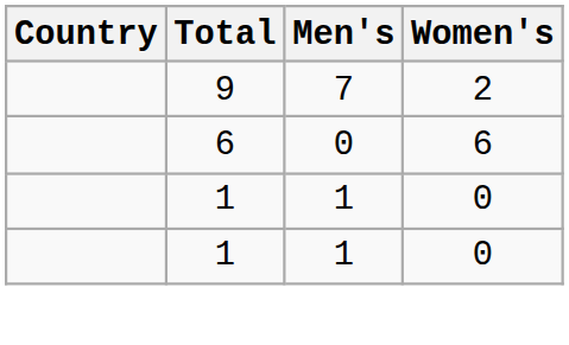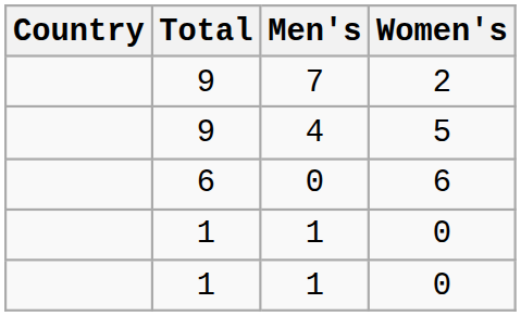 <table class="wikitable sortable" style="text-align:center">
 <tr>
 <th>Country</th>
 <th>Total</th>
 <th>Men's</th>
 <th>Women's</th>
 </tr>
 <tr>
 <td align=left></td>
 <td>9</td>
 <td>7</td>
 <td>2</td>
+</tr>
+<tr>
+<td align=left></td>
+<td>9</td>
+<td>4</td>
+<td>5</td>
 </tr>
 <tr>
 <td align=left></td>
 <td>6</td>
 <td>0</td>
 <td>6</td>
 </tr>
 <tr>
 <td align=left></td>
 <td>1</td>
 <td>1</td>
 <td>0</td>
 </tr>
 <tr>
 <td align=left></td>
 <td>1</td>
 <td>1</td>
 <td>0</td>
 </tr>
 </table>
